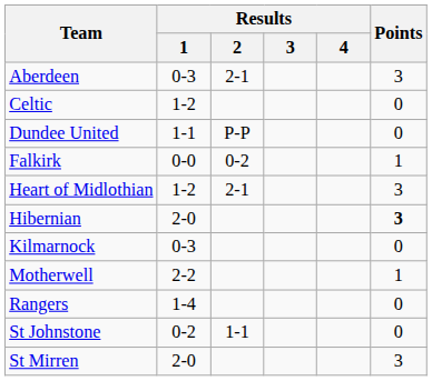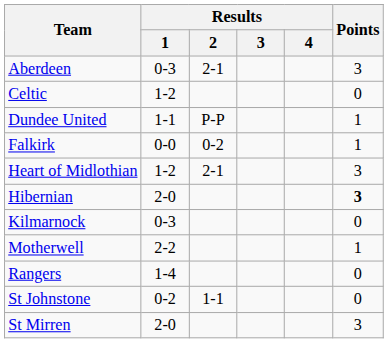 <table class="wikitable" style="text-align:center">
 <tr>
 <th rowspan=2>Team</th>
 <th colspan=4>Results</th>
 <th rowspan=2>Points</th>
 </tr>
 <tr>
 <th width=40>1</th>
 <th width=40>2</th>
 <th width=40>3</th>
 <th width=40>4</th>
 </tr>
 <tr>
 <td align=left><a href='#'>Aberdeen</a></td>
 <td>0-3</td>
 <td>2-1</td>
 <td></td>
 <td></td>
 <td>3</td>
 </tr>
 <tr>
 <td align=left><a href='#'>Celtic</a></td>
 <td>1-2</td>
 <td></td>
 <td></td>
 <td></td>
 <td>0</td>
 </tr>
 <tr>
 <td align=left><a href='#'>Dundee United</a></td>
 <td>1-1</td>
 <td>P-P</td>
 <td></td>
 <td></td>
-<td>0</td>
+<td>1</td>
 </tr>
 <tr>
 <td align=left><a href='#'>Falkirk</a></td>
 <td>0-0</td>
 <td>0-2</td>
 <td></td>
 <td></td>
 <td>1</td>
 </tr>
 <tr>
 <td align=left><a href='#'>Heart of Midlothian</a></td>
 <td>1-2</td>
 <td>2-1</td>
 <td></td>
 <td></td>
 <td>3</td>
 </tr>
 <tr>
 <td align=left><a href='#'>Hibernian</a></td>
 <td>2-0</td>
 <td></td>
 <td></td>
 <td></td>
 <td><strong>3</strong></td>
 </tr>
 <tr>
 <td align=left><a href='#'>Kilmarnock</a></td>
 <td>0-3</td>
 <td></td>
 <td></td>
 <td></td>
 <td>0</td>
 </tr>
 <tr>
 <td align=left><a href='#'>Motherwell</a></td>
 <td>2-2</td>
 <td></td>
 <td></td>
 <td></td>
 <td>1</td>
 </tr>
 <tr>
 <td align=left><a href='#'>Rangers</a></td>
 <td>1-4</td>
 <td></td>
 <td></td>
 <td></td>
 <td>0</td>
 </tr>
 <tr>
 <td align=left><a href='#'>St Johnstone</a></td>
 <td>0-2</td>
 <td>1-1</td>
 <td></td>
 <td></td>
 <td>0</td>
 </tr>
 <tr>
 <td align=left><a href='#'>St Mirren</a></td>
 <td>2-0</td>
 <td></td>
 <td></td>
 <td></td>
 <td>3</td>
 </tr>
 </table>
